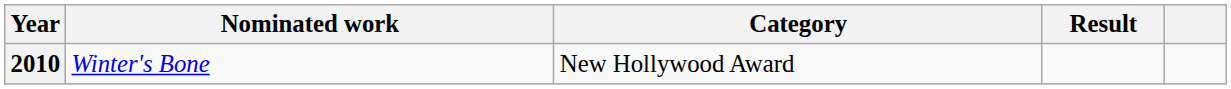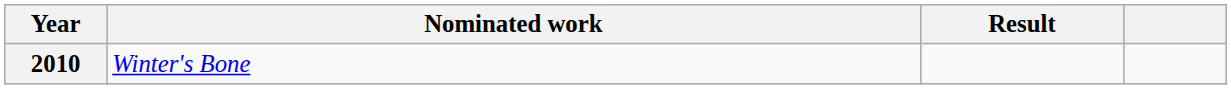 <table class="wikitable plainrowheaders">
 <tr>
 <th scope="col" style="width:5%;">Year</th>
 <th scope="col" style="width:40%;">Nominated work</th>
-<th scope="col" style="width:40%;">Category</th>
 <th scope="col" style="width:10%;">Result</th>
 <th scope="col" style="width:5%;"></th>
 </tr>
 <tr>
 <th scope="row" style="text-align:center;">2010</th>
 <td style="text-align:left;"><em><a href='#'>Winter's Bone</a></em></td>
-<td>New Hollywood Award</td>
 <td></td>
 <td style="text-align:center;"></td>
 </tr>
 </table>
